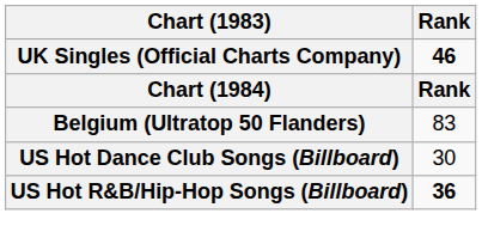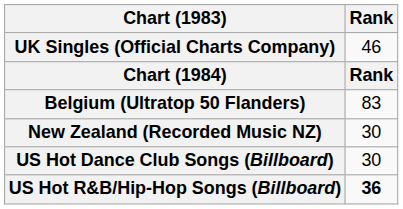 <table class="wikitable sortable plainrowheaders" style="text-align:center;">
 <tr>
 <th scope="col">Chart (1983)</th>
 <th scope="col">Rank</th>
 </tr>
 <tr>
 <th scope="row">UK Singles (Official Charts Company)</th>
-<td><strong>46</strong></td>
+<td>46</td>
 </tr>
 <tr>
 <th scope="col">Chart (1984)</th>
 <th scope="col">Rank</th>
 </tr>
 <tr>
 <th scope="row">Belgium (Ultratop 50 Flanders)</th>
 <td>83</td>
 </tr>
 <tr>
+<th scope="row">New Zealand (Recorded Music NZ)</th>
+<td>30</td>
+</tr>
+<tr>
 <th scope="row">US Hot Dance Club Songs (<em>Billboard</em>)</th>
 <td>30</td>
 </tr>
 <tr>
 <th scope="row">US Hot R&B/Hip-Hop Songs (<em>Billboard</em>)</th>
 <td><strong>36</strong></td>
 </tr>
 </table>
